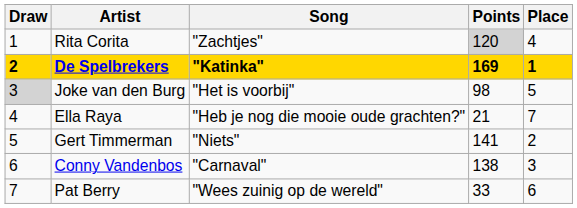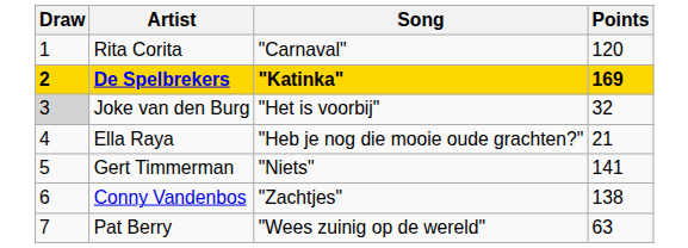 <table class="sortable wikitable" style="margin: 1em auto 1em auto">
 <tr>
 <th>Draw</th>
 <th>Artist</th>
 <th>Song</th>
 <th>Points</th>
-<th>Place</th>
 </tr>
 <tr>
 <td>1</td>
 <td>Rita Corita</td>
-<td>"Zachtjes"</td>
-<td style="background: lightgrey;">120</td>
-<td>4</td>
+<td>"Carnaval"</td>
+<td>120</td>
 </tr>
 <tr bgcolor="#FFD700">
 <td><strong>2</strong></td>
 <td><strong><a href='#'>De Spelbrekers</a></strong></td>
 <td><strong>"Katinka"</strong></td>
 <td><strong>169</strong></td>
-<td><strong>1</strong></td>
 </tr>
 <tr>
 <td style="background: lightgrey;">3</td>
 <td>Joke van den Burg</td>
 <td>"Het is voorbij"</td>
-<td>98</td>
-<td>5</td>
+<td>32</td>
 </tr>
 <tr>
 <td>4</td>
 <td>Ella Raya</td>
 <td>"Heb je nog die mooie oude grachten?"</td>
 <td>21</td>
-<td>7</td>
 </tr>
 <tr>
 <td>5</td>
 <td>Gert Timmerman</td>
 <td>"Niets"</td>
 <td>141</td>
-<td>2</td>
 </tr>
 <tr>
 <td>6</td>
 <td><a href='#'>Conny Vandenbos</a></td>
-<td>"Carnaval"</td>
+<td>"Zachtjes"</td>
 <td>138</td>
-<td>3</td>
 </tr>
 <tr>
 <td>7</td>
 <td>Pat Berry</td>
 <td>"Wees zuinig op de wereld"</td>
-<td>33</td>
-<td>6</td>
+<td>63</td>
 </tr>
 </table>
